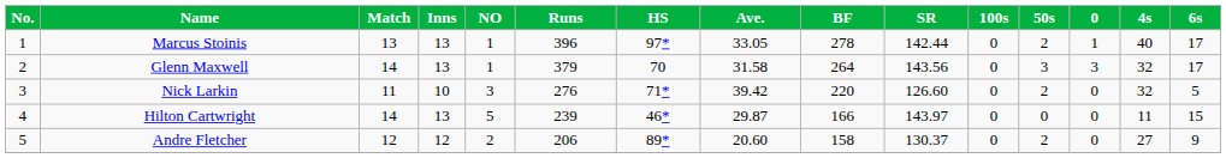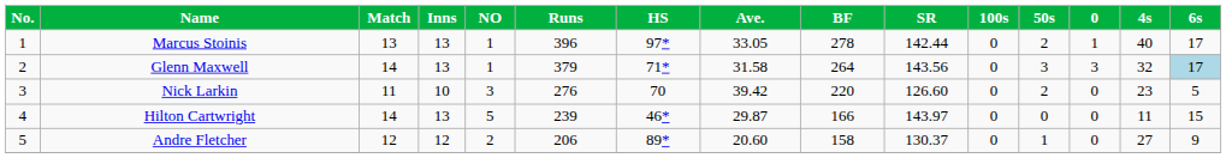 <table class="wikitable sortable" style="text-align: center;">
 <tr>
 <th style="width:1%;background:#00B13F; color:white;">No.</th>
 <th style="width:19%;background:#00B13F; color:white;">Name</th>
 <th style="width:2%;background:#00B13F; color:white;">Match</th>
 <th style="width:2%;background:#00B13F; color:white;">Inns</th>
 <th style="width:3%;background:#00B13F; color:white;">NO</th>
 <th style="width:6%;background:#00B13F; color:white;">Runs</th>
 <th style="width:5%;background:#00B13F; color:white;">HS</th>
 <th style="width:6%;background:#00B13F; color:white;">Ave.</th>
 <th style="width:5%;background:#00B13F; color:white;">BF</th>
 <th style="width:5%;background:#00B13F; color:white;">SR</th>
 <th style="width:3%;background:#00B13F; color:white;">100s</th>
 <th style="width:3%;background:#00B13F; color:white;">50s</th>
 <th style="width:3%;background:#00B13F; color:white;">0</th>
 <th style="width:3%;background:#00B13F; color:white;">4s</th>
 <th style="width:3%;background:#00B13F; color:white;">6s</th>
 </tr>
 <tr>
 <td>1</td>
 <td><a href='#'>Marcus Stoinis</a></td>
 <td>13</td>
 <td>13</td>
 <td>1</td>
 <td>396</td>
 <td>97<a href='#'>*</a></td>
 <td>33.05</td>
 <td>278</td>
 <td>142.44</td>
 <td>0</td>
 <td>2</td>
 <td>1</td>
 <td>40</td>
 <td>17</td>
 </tr>
 <tr>
 <td>2</td>
 <td><a href='#'>Glenn Maxwell</a></td>
 <td>14</td>
 <td>13</td>
 <td>1</td>
 <td>379</td>
-<td>70</td>
+<td>71<a href='#'>*</a></td>
 <td>31.58</td>
 <td>264</td>
 <td>143.56</td>
 <td>0</td>
 <td>3</td>
 <td>3</td>
 <td>32</td>
-<td>17</td>
+<td style="background: lightblue;">17</td>
 </tr>
 <tr>
 <td>3</td>
 <td><a href='#'>Nick Larkin</a></td>
 <td>11</td>
 <td>10</td>
 <td>3</td>
 <td>276</td>
-<td>71<a href='#'>*</a></td>
+<td>70</td>
 <td>39.42</td>
 <td>220</td>
 <td>126.60</td>
 <td>0</td>
 <td>2</td>
 <td>0</td>
-<td>32</td>
+<td>23</td>
 <td>5</td>
 </tr>
 <tr>
 <td>4</td>
 <td><a href='#'>Hilton Cartwright</a></td>
 <td>14</td>
 <td>13</td>
 <td>5</td>
 <td>239</td>
 <td>46<a href='#'>*</a></td>
 <td>29.87</td>
 <td>166</td>
 <td>143.97</td>
 <td>0</td>
 <td>0</td>
 <td>0</td>
 <td>11</td>
 <td>15</td>
 </tr>
 <tr>
 <td>5</td>
 <td><a href='#'>Andre Fletcher</a></td>
 <td>12</td>
 <td>12</td>
 <td>2</td>
 <td>206</td>
 <td>89<a href='#'>*</a></td>
 <td>20.60</td>
 <td>158</td>
 <td>130.37</td>
 <td>0</td>
-<td>2</td>
+<td>1</td>
 <td>0</td>
 <td>27</td>
 <td>9</td>
 </tr>
 <tr>
 </tr>
 </table>
